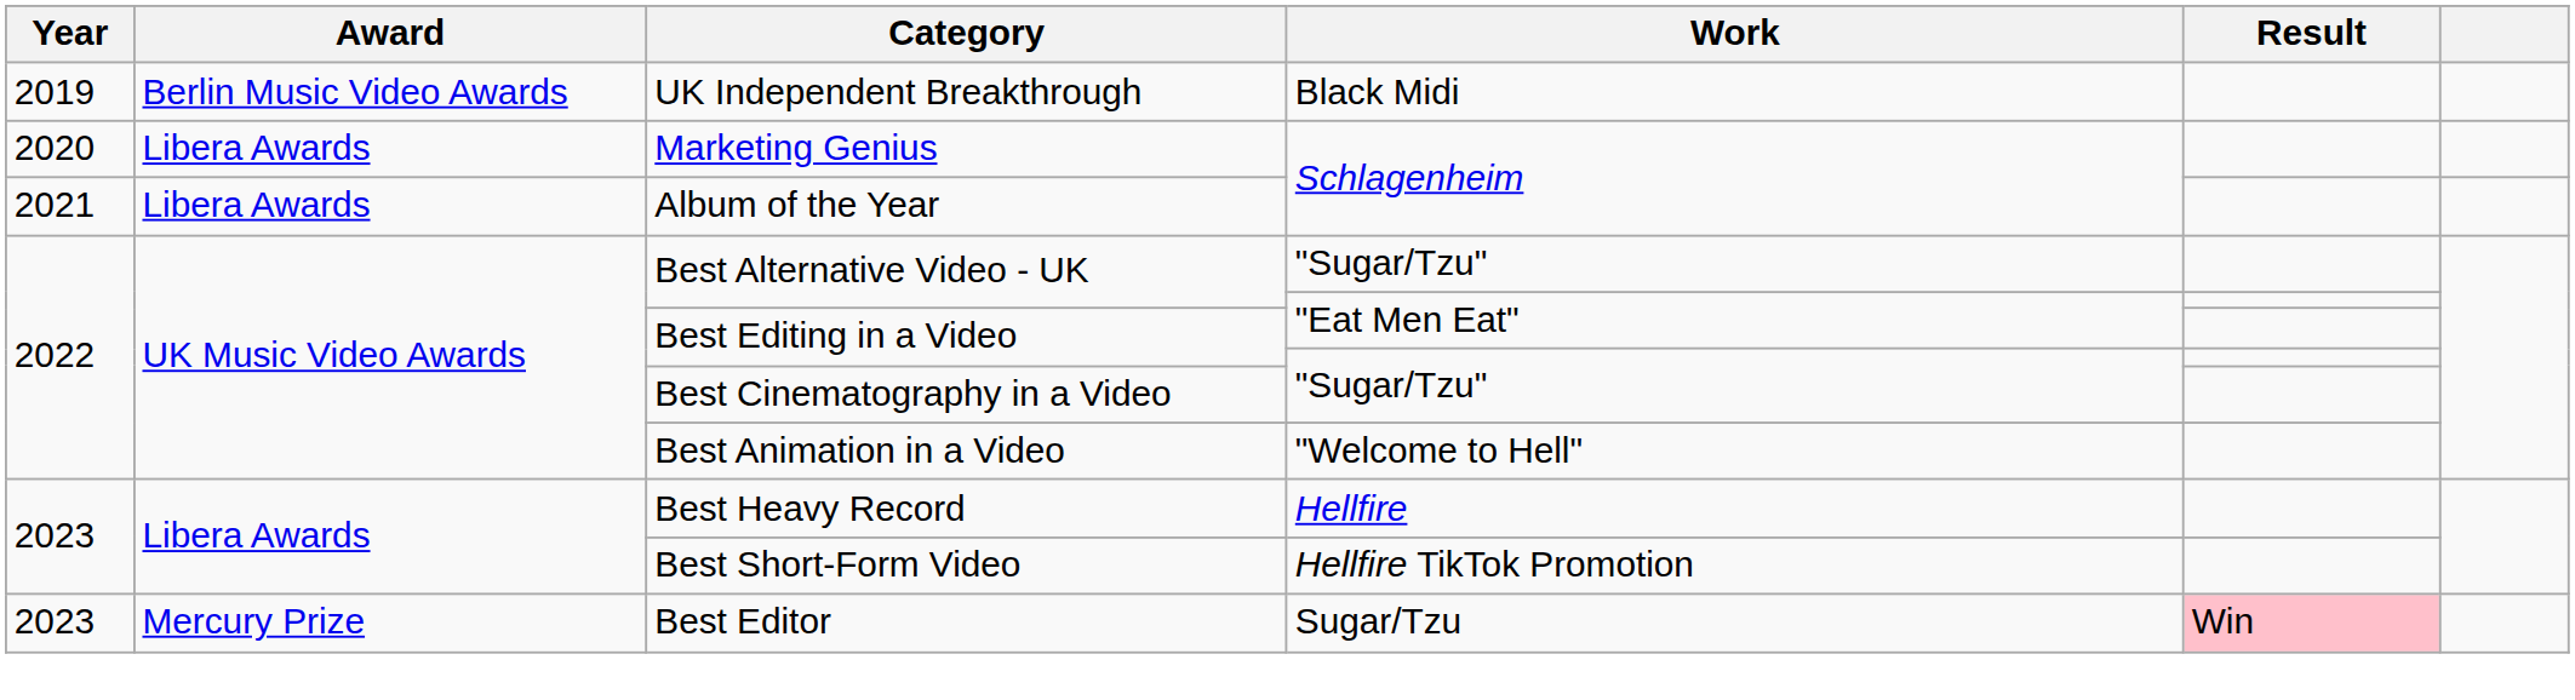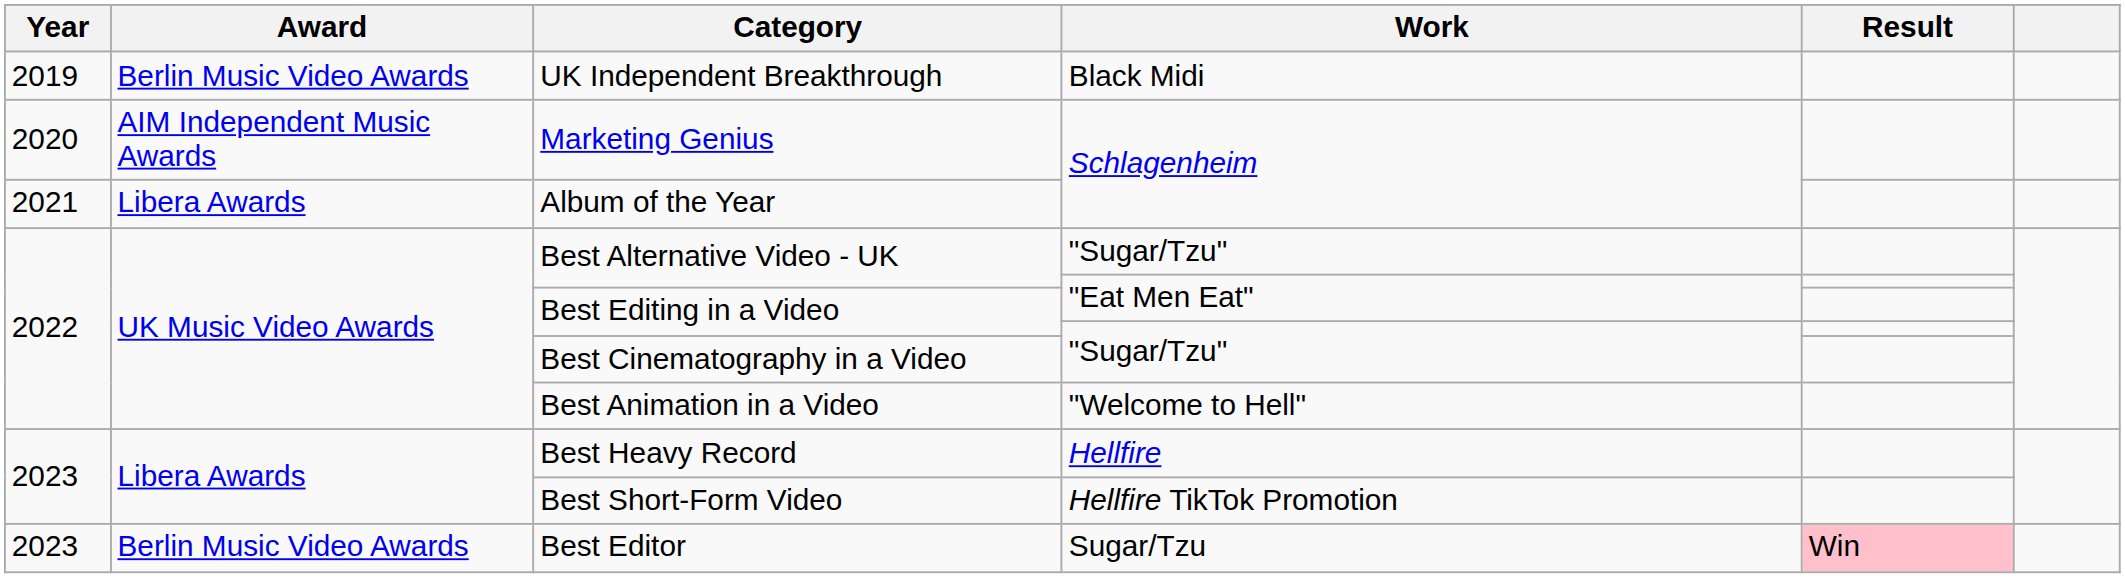 <table class="wikitable" style="width:90%;">
 <tr>
 <th width=5%>Year</th>
 <th style="width:20%;">Award</th>
 <th style="width:25%;">Category</th>
 <th style="width:35%;">Work</th>
 <th style="width:10%;">Result</th>
 <th scope="col" class="unsortable"></th>
 </tr>
 <tr>
 <td>2019</td>
 <td><a href='#'>Berlin Music Video Awards</a></td>
 <td>UK Independent Breakthrough</td>
 <td>Black Midi</td>
 <td></td>
 <td></td>
 </tr>
 <tr>
 <td>2020</td>
-<td><a href='#'>Libera Awards</a></td>
+<td><a href='#'>AIM Independent Music Awards</a></td>
 <td><a href='#'>Marketing Genius</a></td>
 <td rowspan="2"><em><a href='#'>Schlagenheim</a></em></td>
 <td></td>
 <td></td>
 </tr>
 <tr>
 <td>2021</td>
 <td><a href='#'>Libera Awards</a></td>
 <td>Album of the Year</td>
 <td></td>
 <td></td>
 </tr>
 <tr>
 <td rowspan="6">2022</td>
 <td rowspan="6"><a href='#'>UK Music Video Awards</a></td>
 <td rowspan="2">Best Alternative Video - UK</td>
 <td>"Sugar/Tzu"</td>
 <td></td>
 <td rowspan="6"></td>
 </tr>
 <tr>
 <td rowspan="2">"Eat Men Eat"</td>
 <td></td>
 </tr>
 <tr>
 <td rowspan="2">Best Editing in a Video</td>
 <td></td>
 </tr>
 <tr>
 <td rowspan="2">"Sugar/Tzu"</td>
 <td></td>
 </tr>
 <tr>
 <td>Best Cinematography in a Video</td>
 <td></td>
 </tr>
 <tr>
 <td>Best Animation in a Video</td>
 <td>"Welcome to Hell"</td>
 <td></td>
 </tr>
 <tr>
 <td rowspan="2">2023</td>
 <td rowspan="2"><a href='#'>Libera Awards</a></td>
 <td>Best Heavy Record</td>
 <td><em><a href='#'>Hellfire</a></em></td>
 <td></td>
 <td rowspan="2"><br></td>
 </tr>
 <tr>
 <td>Best Short-Form Video</td>
 <td><em>Hellfire</em> TikTok Promotion</td>
 <td></td>
 </tr>
 <tr>
 <td>2023</td>
-<td><a href='#'>Mercury Prize</a></td>
+<td><a href='#'>Berlin Music Video Awards</a></td>
 <td>Best Editor</td>
 <td>Sugar/Tzu</td>
 <td style="background: pink;">Win</td>
 </tr>
 </table>
